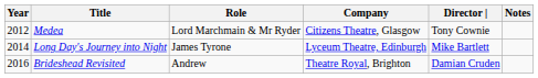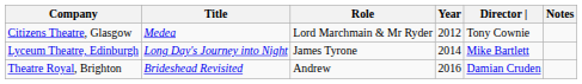 <table class="wikitable plain sortable">
 <tr>
-<th scope="col">Year</th>
+<th scope="col">Company</th>
 <th scope="col">Title</th>
 <th scope="col">Role</th>
-<th scope="col">Company</th>
+<th scope="col">Year</th>
 <th scope="col">Director |</th>
 <th scope="col" class="unsortable">Notes</th>
 </tr>
 <tr>
-<td>2012</td>
+<td><a href='#'>Citizens Theatre</a>, Glasgow</td>
 <td><a href='#'><em>Medea</em></a></td>
 <td>Lord Marchmain & Mr Ryder</td>
-<td><a href='#'>Citizens Theatre</a>, Glasgow</td>
+<td>2012</td>
 <td>Tony Cownie</td>
 <td></td>
 </tr>
 <tr>
-<td>2014</td>
+<td><a href='#'>Lyceum Theatre, Edinburgh</a></td>
 <td><em><a href='#'>Long Day's Journey into Night</a></em></td>
 <td>James Tyrone</td>
-<td><a href='#'>Lyceum Theatre, Edinburgh</a></td>
+<td>2014</td>
 <td><a href='#'>Mike Bartlett</a></td>
 <td></td>
 </tr>
 <tr>
-<td>2016</td>
+<td><a href='#'>Theatre Royal</a>, Brighton</td>
 <td><a href='#'><em>Brideshead Revisited</em></a></td>
 <td>Andrew</td>
-<td><a href='#'>Theatre Royal</a>, Brighton</td>
+<td>2016</td>
 <td><a href='#'>Damian Cruden</a></td>
 <td></td>
 </tr>
 </table>
